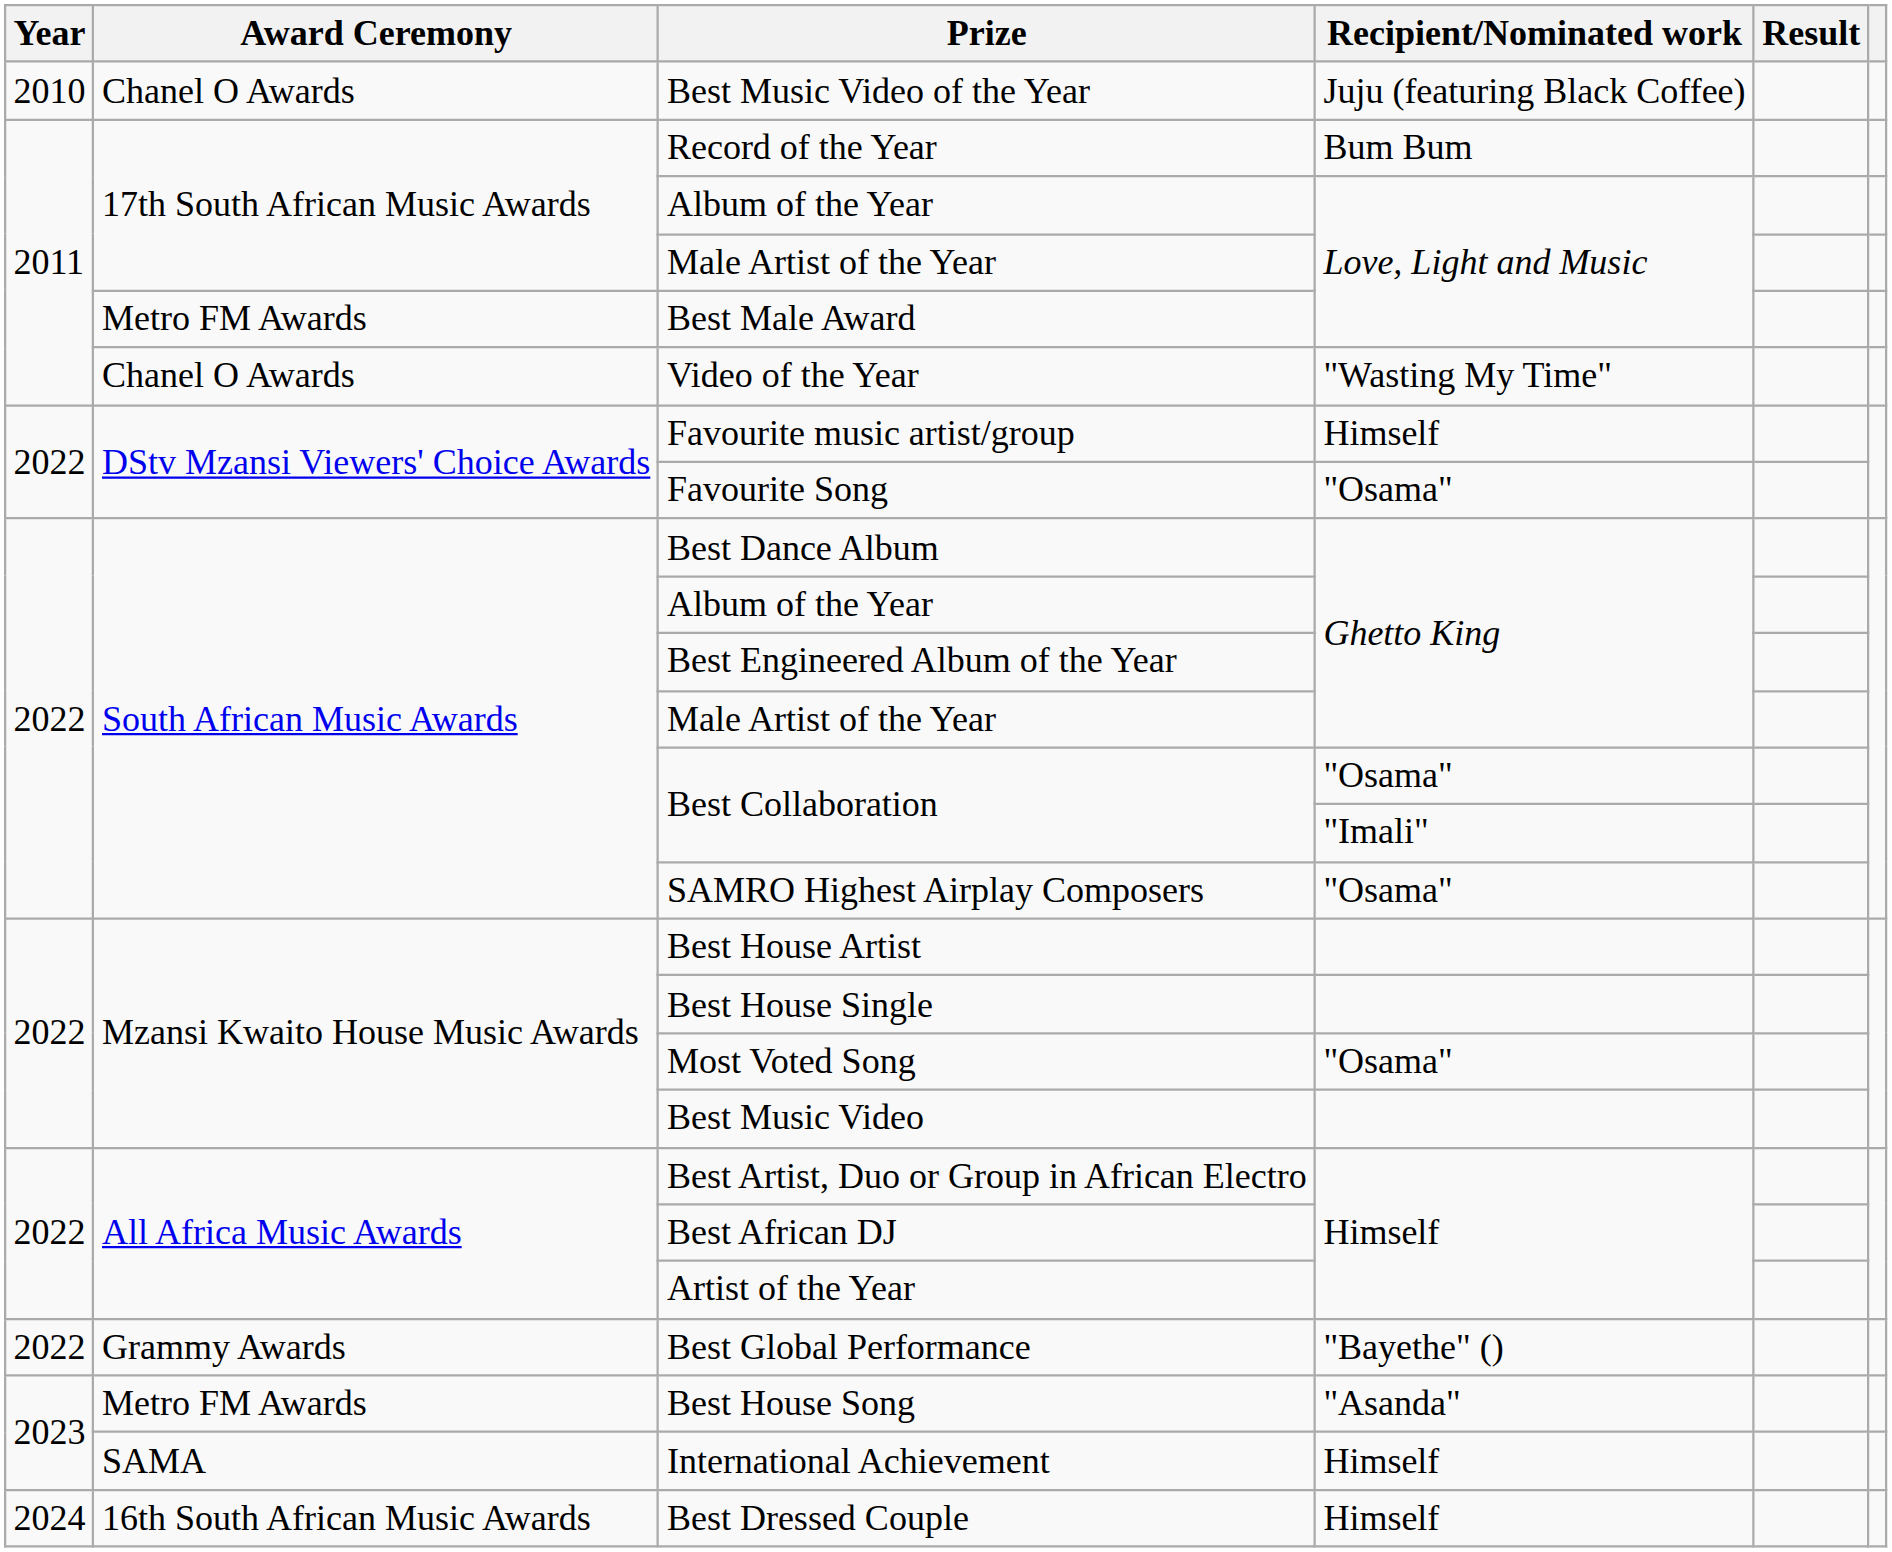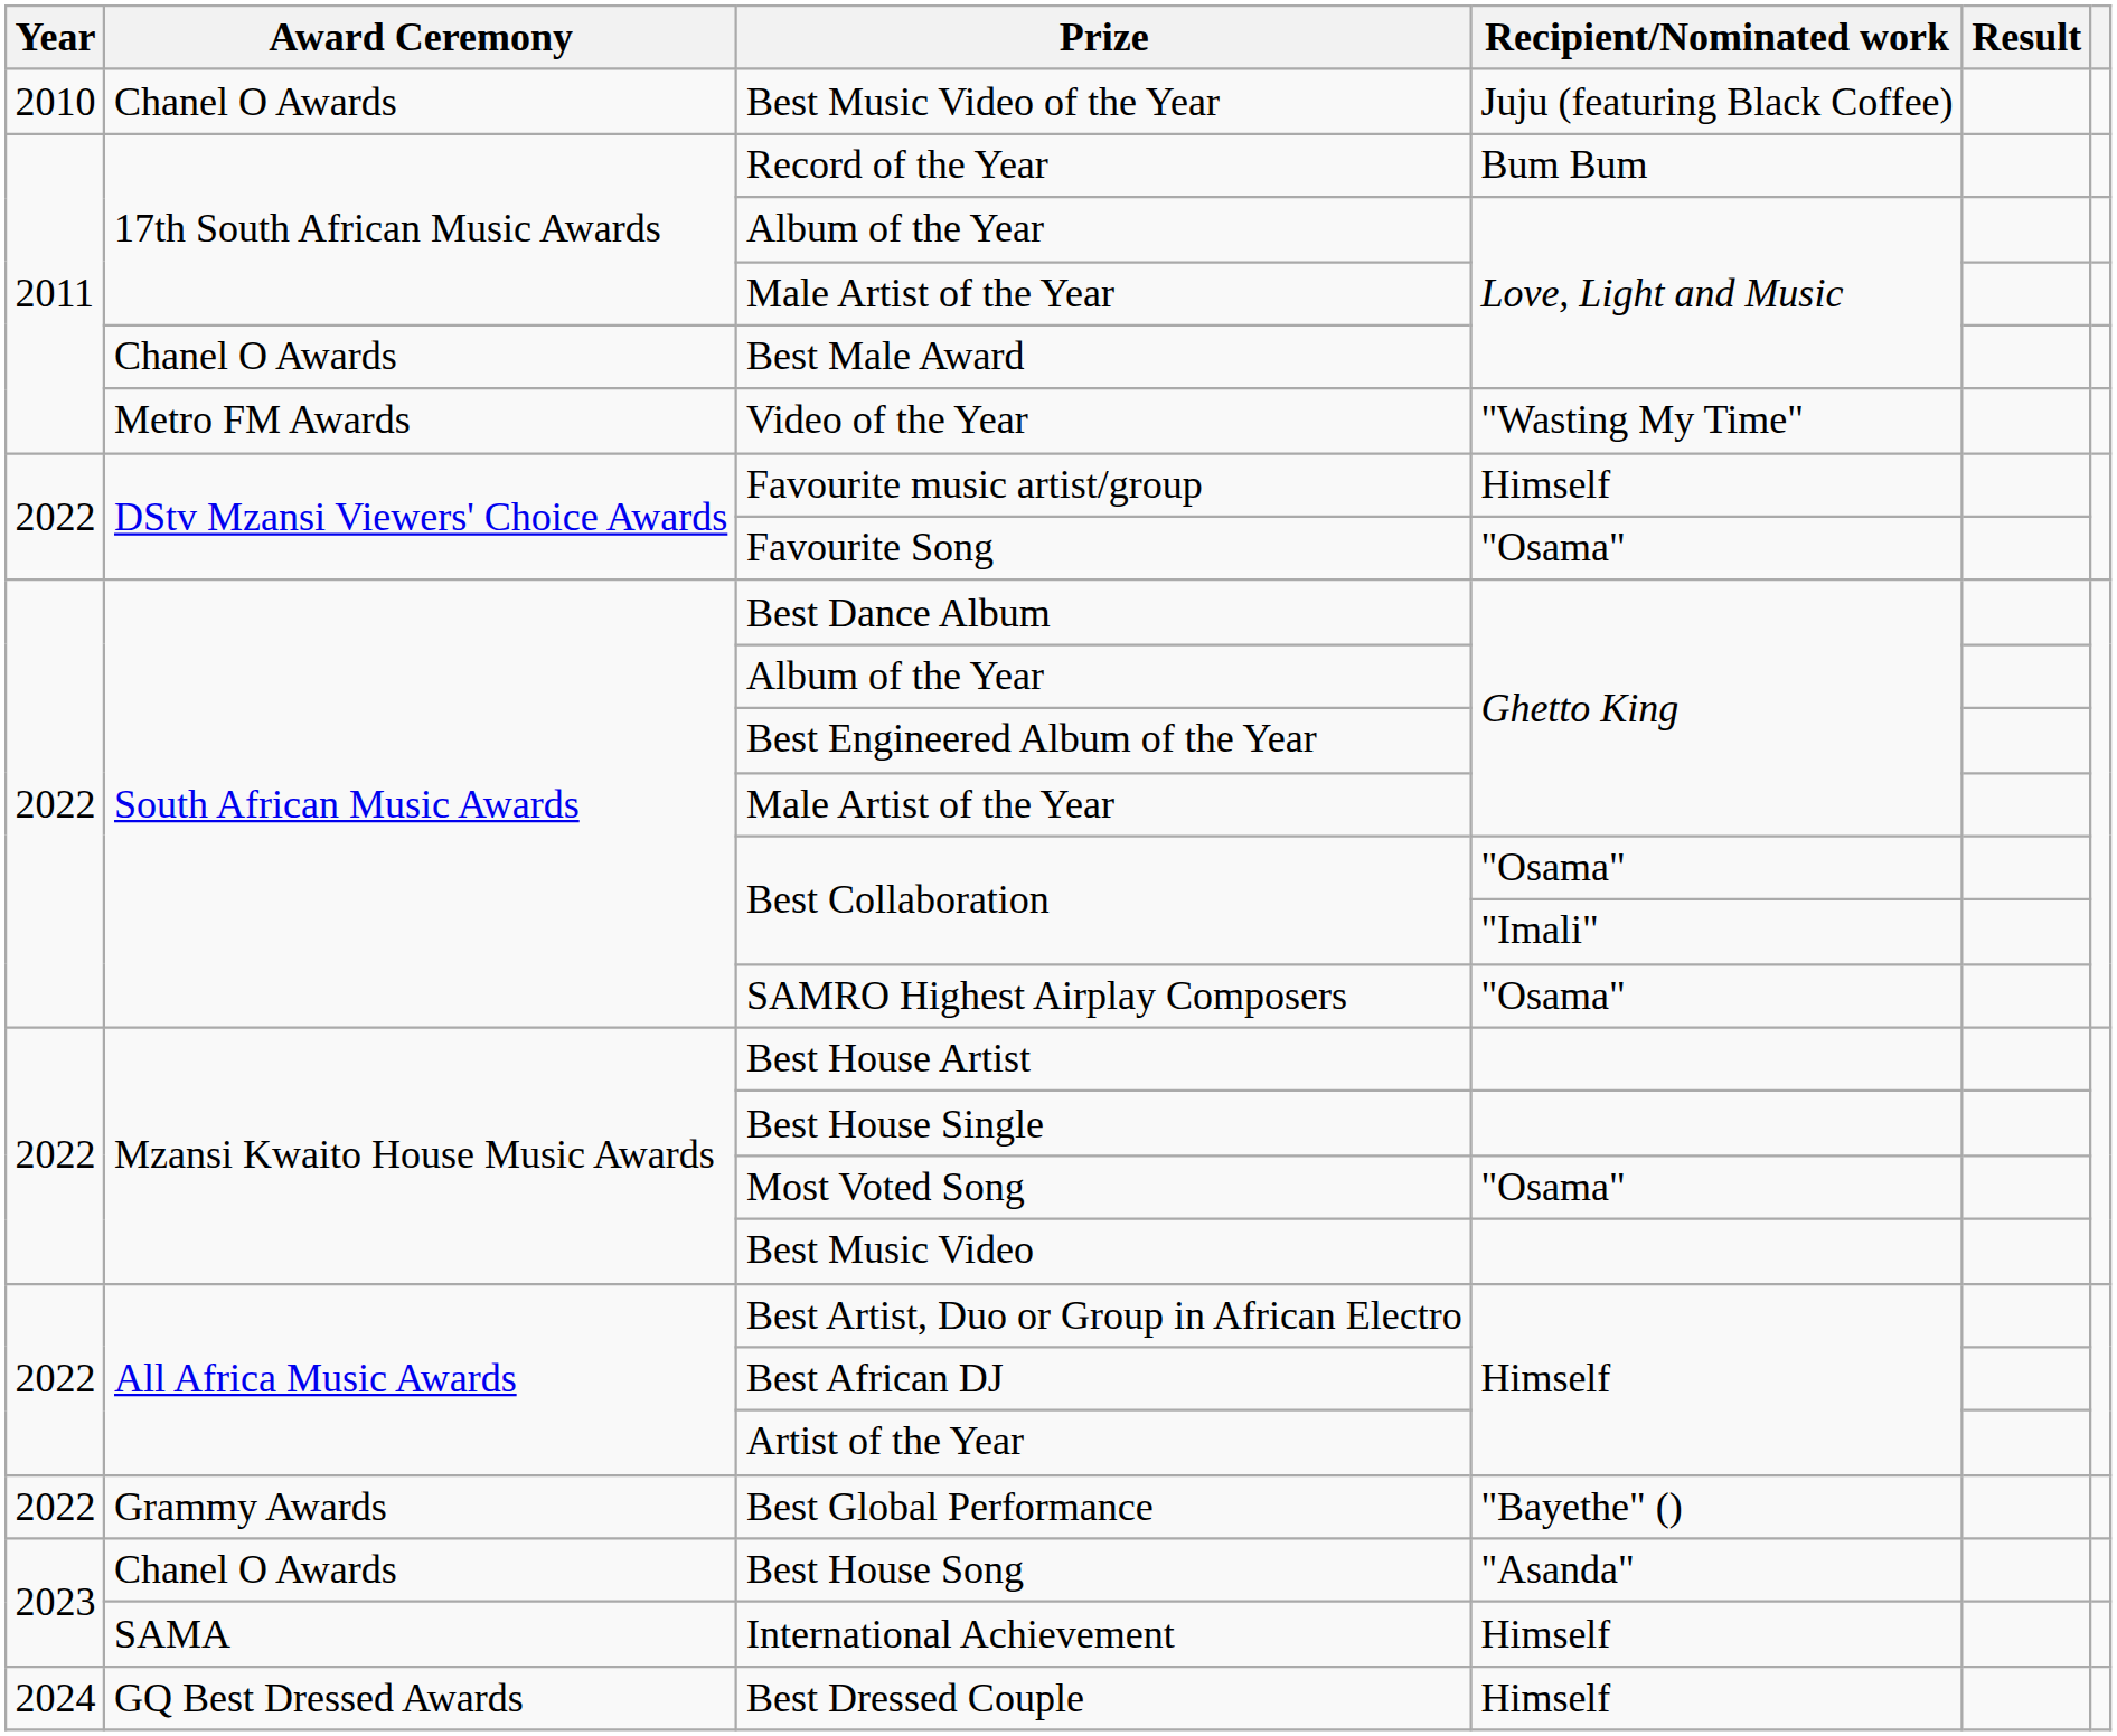 <table class="wikitable">
 <tr>
 <th>Year</th>
 <th>Award Ceremony</th>
 <th>Prize</th>
 <th>Recipient/Nominated work</th>
 <th>Result</th>
 <th></th>
 </tr>
 <tr>
 <td>2010</td>
 <td>Chanel O Awards</td>
 <td>Best Music Video of the Year</td>
 <td>Juju (featuring Black Coffee)</td>
 <td></td>
 <td></td>
 </tr>
 <tr>
 <td rowspan="5">2011</td>
 <td rowspan="3">17th South African Music Awards</td>
 <td>Record of the Year</td>
 <td>Bum Bum</td>
 <td></td>
 <td></td>
 </tr>
 <tr>
 <td>Album of the Year</td>
 <td rowspan="3"><em>Love, Light and Music</em></td>
 <td></td>
 <td></td>
 </tr>
 <tr>
 <td>Male Artist of the Year</td>
 <td></td>
 <td></td>
 </tr>
 <tr>
-<td>Metro FM Awards</td>
+<td>Chanel O Awards</td>
 <td>Best Male Award</td>
 <td></td>
 <td></td>
 </tr>
 <tr>
-<td>Chanel O Awards</td>
+<td>Metro FM Awards</td>
 <td>Video of the Year</td>
 <td>"Wasting My Time"</td>
 <td></td>
 <td></td>
 </tr>
 <tr>
 <td rowspan="2">2022</td>
 <td rowspan="2"><a href='#'>DStv Mzansi Viewers' Choice Awards</a></td>
 <td>Favourite music artist/group</td>
 <td>Himself</td>
 <td></td>
 <td rowspan="2"></td>
 </tr>
 <tr>
 <td>Favourite Song</td>
 <td>"Osama"</td>
 <td></td>
 </tr>
 <tr>
 <td rowspan="7">2022</td>
 <td rowspan="7"><a href='#'>South African Music Awards</a></td>
 <td>Best Dance Album</td>
 <td rowspan="4"><em> Ghetto King</em></td>
 <td></td>
 <td rowspan="7"></td>
 </tr>
 <tr>
 <td>Album of the Year</td>
 <td></td>
 </tr>
 <tr>
 <td>Best Engineered Album of the Year</td>
 <td></td>
 </tr>
 <tr>
 <td>Male Artist of the Year</td>
 <td></td>
 </tr>
 <tr>
 <td rowspan="2">Best Collaboration</td>
 <td>"Osama"</td>
 <td></td>
 </tr>
 <tr>
 <td>"Imali" </td>
 <td></td>
 </tr>
 <tr>
 <td>SAMRO Highest Airplay Composers</td>
 <td>"Osama"</td>
 <td></td>
 </tr>
 <tr>
 <td rowspan="4">2022</td>
 <td rowspan="4">Mzansi Kwaito House Music Awards</td>
 <td>Best House Artist</td>
 <td></td>
 <td></td>
 <td rowspan="4"></td>
 </tr>
 <tr>
 <td>Best House Single</td>
 <td></td>
 <td></td>
 </tr>
 <tr>
 <td>Most Voted Song</td>
 <td>"Osama"</td>
 <td></td>
 </tr>
 <tr>
 <td>Best Music Video</td>
 <td></td>
 <td></td>
 </tr>
 <tr>
 <td rowspan="3">2022</td>
 <td rowspan="3"><a href='#'>All Africa Music Awards</a></td>
 <td>Best Artist, Duo or Group in African Electro</td>
 <td rowspan="3">Himself</td>
 <td></td>
 <td rowspan="3"></td>
 </tr>
 <tr>
 <td>Best African DJ</td>
 <td></td>
 </tr>
 <tr>
 <td>Artist of the Year</td>
 <td></td>
 </tr>
 <tr>
 <td>2022</td>
 <td>Grammy Awards</td>
 <td>Best Global Performance</td>
 <td>"Bayethe" ()</td>
 <td></td>
 <td></td>
 </tr>
 <tr>
 <td rowspan=2>2023</td>
-<td>Metro FM Awards</td>
+<td>Chanel O Awards</td>
 <td>Best House Song</td>
 <td>"Asanda" </td>
 <td></td>
 <td></td>
 </tr>
 <tr>
 <td>SAMA</td>
 <td>International Achievement</td>
 <td>Himself</td>
 <td></td>
 <td></td>
 </tr>
 <tr>
 <td>2024</td>
-<td>16th South African Music Awards</td>
+<td>GQ Best Dressed Awards</td>
 <td>Best Dressed Couple</td>
 <td>Himself</td>
 <td></td>
 <td></td>
 </tr>
 </table>
